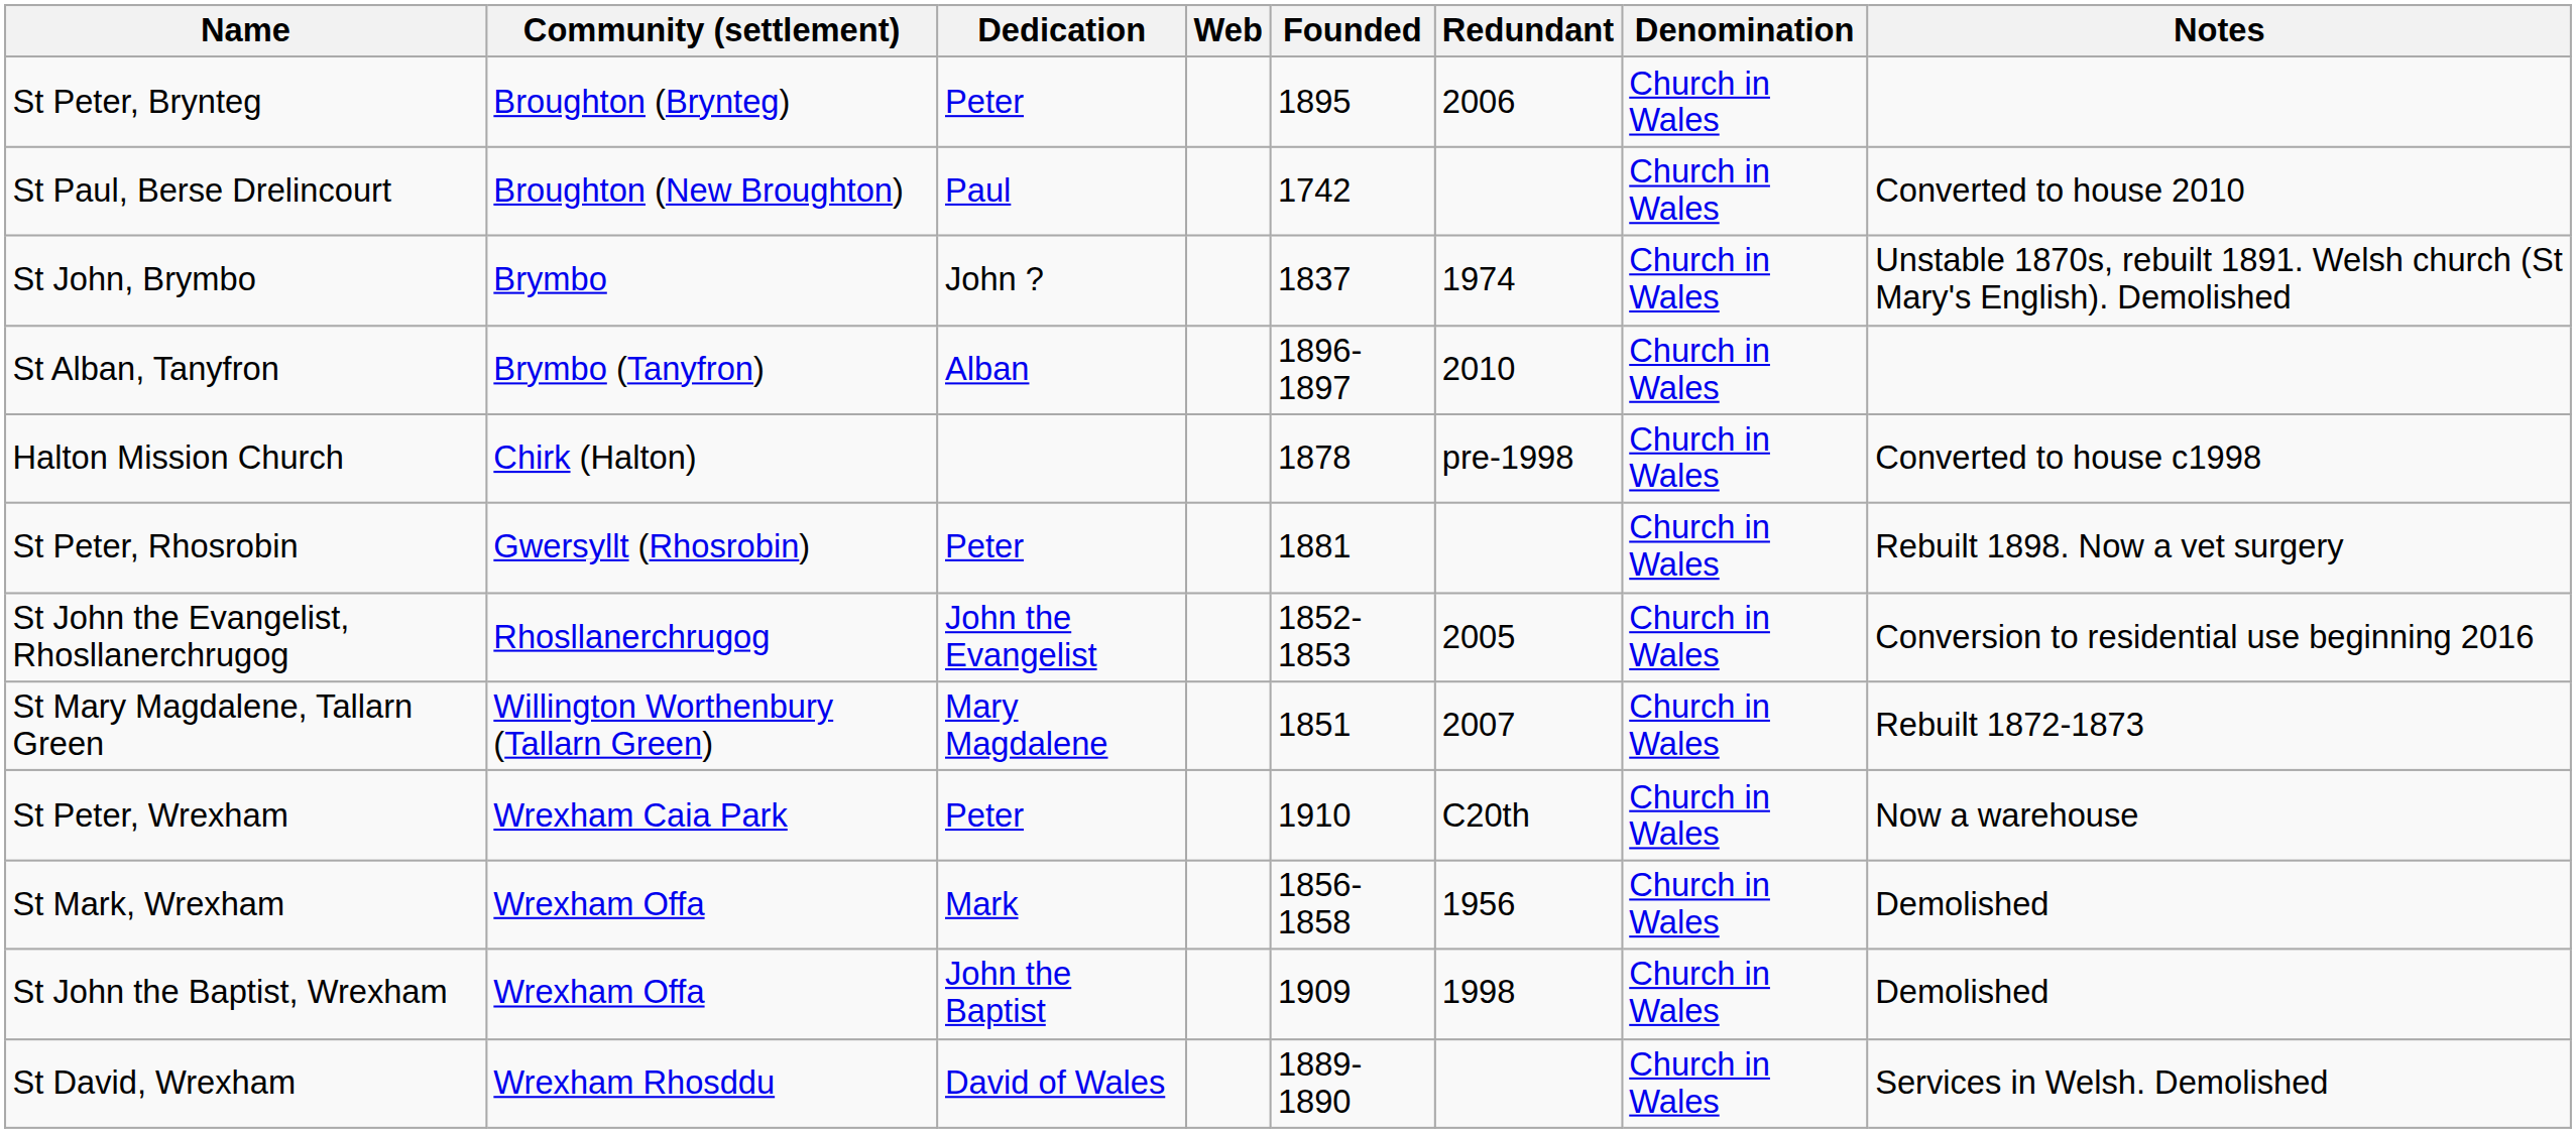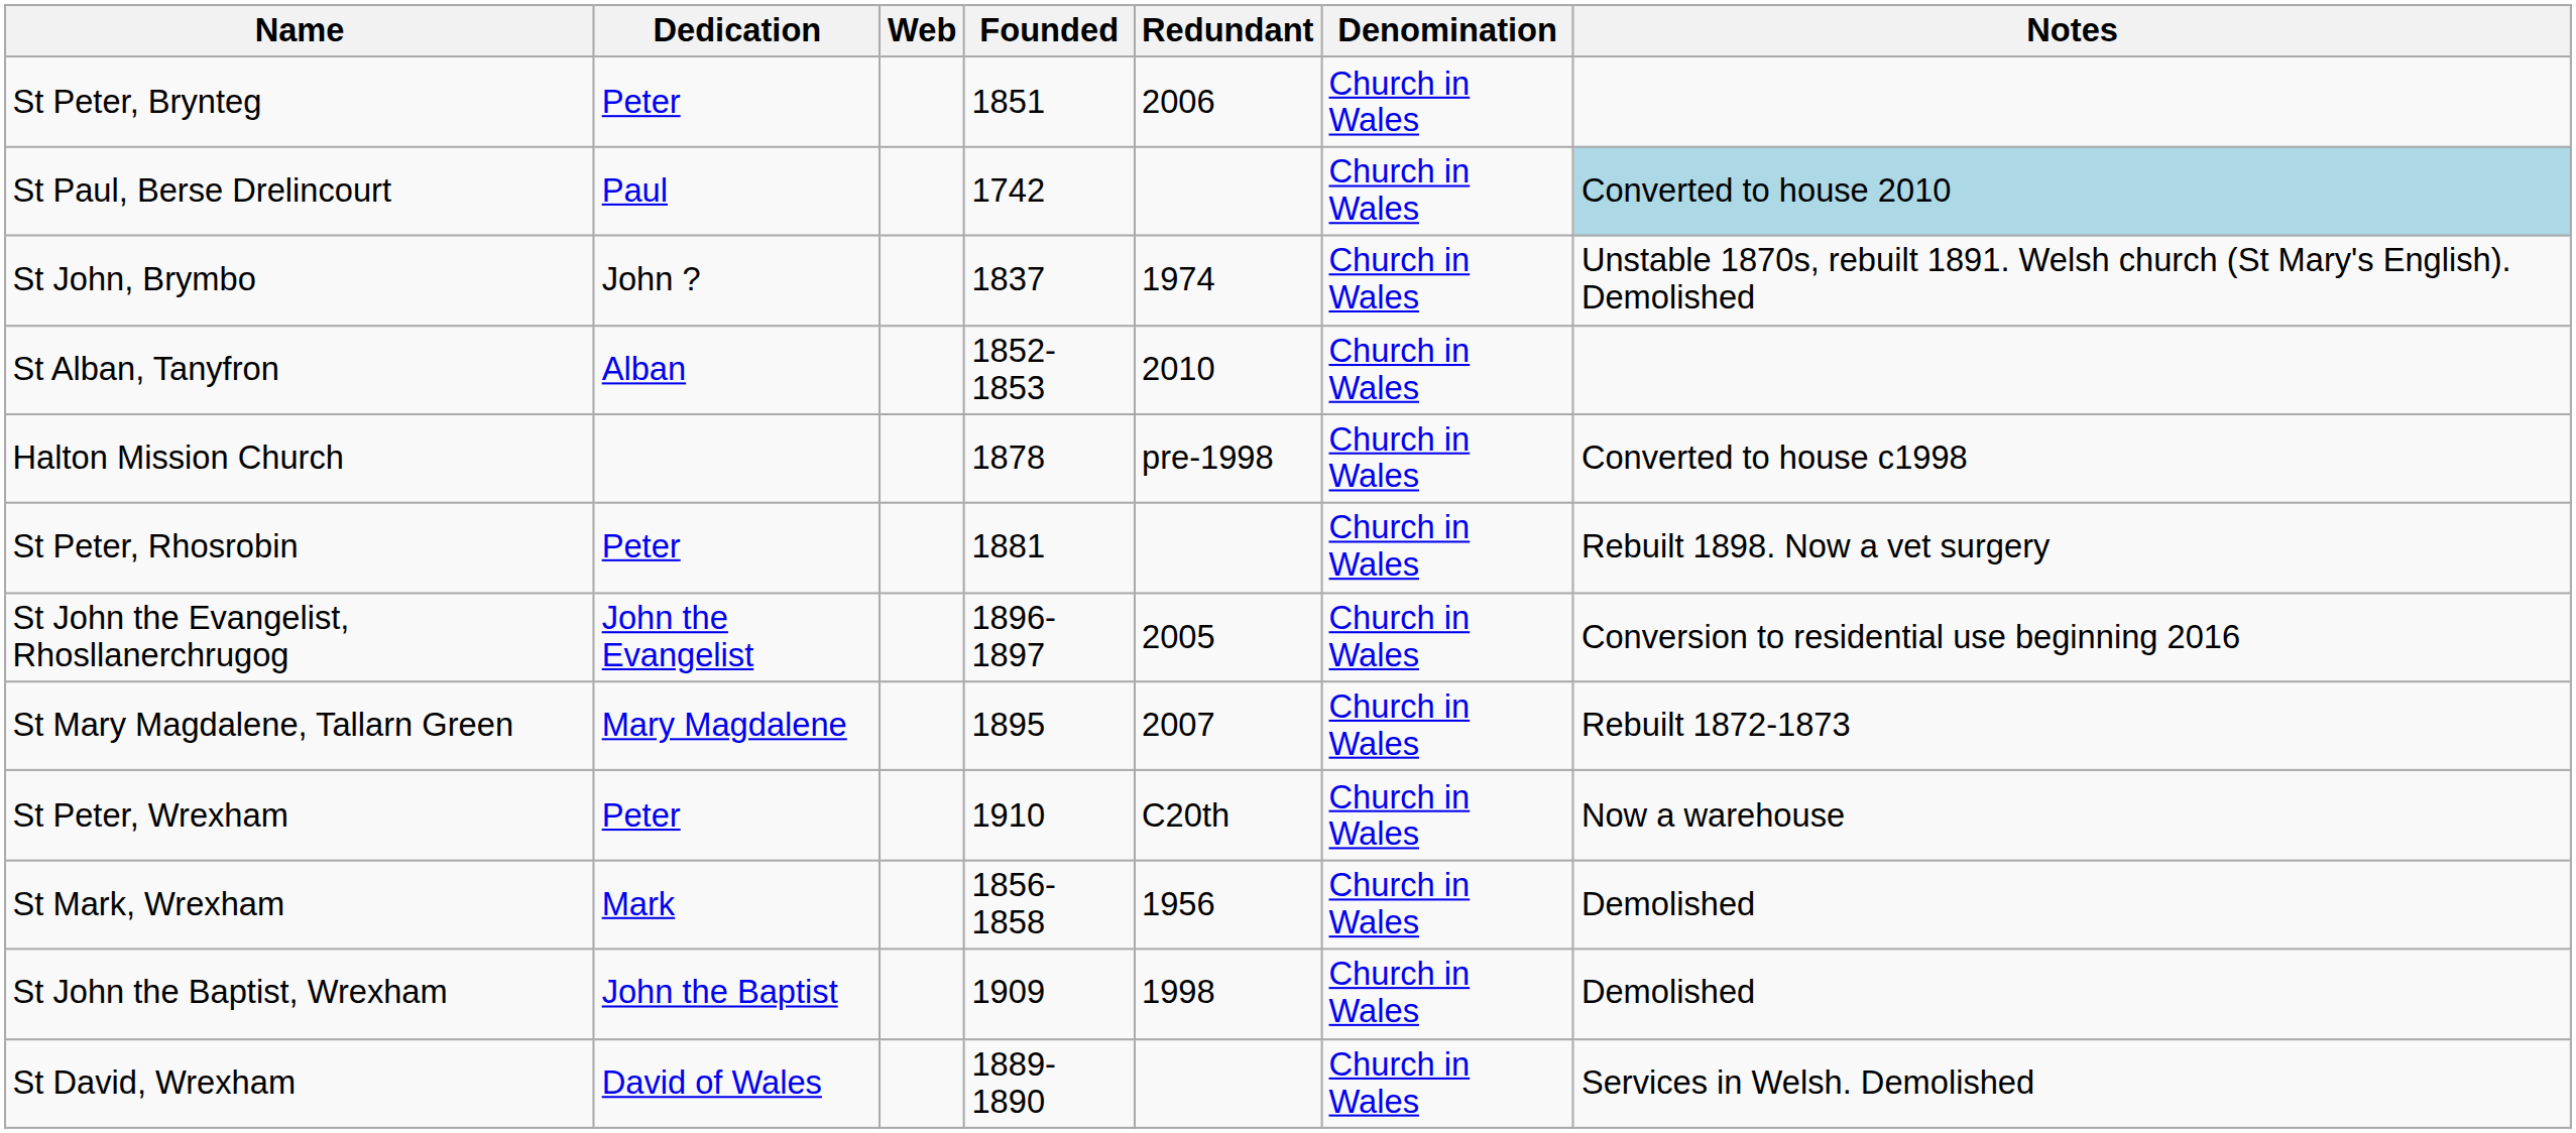 <table class="wikitable sortable">
 <tr>
 <th scope="col">Name</th>
-<th>Community (settlement)</th>
 <th>Dedication</th>
 <th>Web</th>
 <th scope="col">Founded</th>
 <th>Redundant</th>
 <th scope="col">Denomination</th>
 <th>Notes</th>
 </tr>
 <tr>
 <td>St Peter, Brynteg</td>
-<td><a href='#'>Broughton</a> (<a href='#'>Brynteg</a>)</td>
 <td><a href='#'>Peter</a></td>
 <td></td>
-<td>1895</td>
+<td>1851</td>
 <td>2006</td>
 <td><a href='#'>Church in Wales</a></td>
 <td></td>
 </tr>
 <tr>
 <td>St Paul, Berse Drelincourt</td>
-<td><a href='#'>Broughton</a> (<a href='#'>New Broughton</a>)</td>
 <td><a href='#'>Paul</a></td>
 <td></td>
 <td>1742</td>
 <td></td>
 <td><a href='#'>Church in Wales</a></td>
-<td>Converted to house 2010</td>
+<td style="background: lightblue;">Converted to house 2010</td>
 </tr>
 <tr>
 <td>St John, Brymbo</td>
-<td><a href='#'>Brymbo</a></td>
 <td>John ?</td>
 <td></td>
 <td>1837</td>
 <td>1974</td>
 <td><a href='#'>Church in Wales</a></td>
 <td>Unstable 1870s, rebuilt 1891. Welsh church (St Mary's English). Demolished</td>
 </tr>
 <tr>
 <td>St Alban, Tanyfron</td>
-<td><a href='#'>Brymbo</a> (<a href='#'>Tanyfron</a>)</td>
 <td><a href='#'>Alban</a></td>
 <td></td>
-<td>1896-1897</td>
+<td>1852-1853</td>
 <td>2010</td>
 <td><a href='#'>Church in Wales</a></td>
 <td></td>
 </tr>
 <tr>
 <td>Halton Mission Church</td>
-<td><a href='#'>Chirk</a> (Halton)</td>
 <td></td>
 <td></td>
 <td>1878</td>
 <td>pre-1998</td>
 <td><a href='#'>Church in Wales</a></td>
 <td>Converted to house c1998</td>
 </tr>
 <tr>
 <td>St Peter, Rhosrobin</td>
-<td><a href='#'>Gwersyllt</a> (<a href='#'>Rhosrobin</a>)</td>
 <td><a href='#'>Peter</a></td>
 <td></td>
 <td>1881</td>
 <td></td>
 <td><a href='#'>Church in Wales</a></td>
 <td>Rebuilt 1898. Now a vet surgery</td>
 </tr>
 <tr>
 <td>St John the Evangelist, Rhosllanerchrugog</td>
-<td><a href='#'>Rhosllanerchrugog</a></td>
 <td><a href='#'>John the Evangelist</a></td>
 <td></td>
-<td>1852-1853</td>
+<td>1896-1897</td>
 <td>2005</td>
 <td><a href='#'>Church in Wales</a></td>
 <td>Conversion to residential use beginning 2016</td>
 </tr>
 <tr>
 <td>St Mary Magdalene, Tallarn Green</td>
-<td><a href='#'>Willington Worthenbury</a> (<a href='#'>Tallarn Green</a>)</td>
 <td><a href='#'>Mary Magdalene</a></td>
 <td></td>
-<td>1851</td>
+<td>1895</td>
 <td>2007</td>
 <td><a href='#'>Church in Wales</a></td>
 <td>Rebuilt 1872-1873</td>
 </tr>
 <tr>
 <td>St Peter, Wrexham</td>
-<td><a href='#'>Wrexham Caia Park</a></td>
 <td><a href='#'>Peter</a></td>
 <td></td>
 <td>1910</td>
 <td>C20th</td>
 <td><a href='#'>Church in Wales</a></td>
 <td>Now a warehouse</td>
 </tr>
 <tr>
 <td>St Mark, Wrexham</td>
-<td><a href='#'>Wrexham Offa</a></td>
 <td><a href='#'>Mark</a></td>
 <td></td>
 <td>1856-1858</td>
 <td>1956</td>
 <td><a href='#'>Church in Wales</a></td>
 <td>Demolished</td>
 </tr>
 <tr>
 <td>St John the Baptist, Wrexham</td>
-<td><a href='#'>Wrexham Offa</a></td>
 <td><a href='#'>John the Baptist</a></td>
 <td></td>
 <td>1909</td>
 <td>1998</td>
 <td><a href='#'>Church in Wales</a></td>
 <td>Demolished</td>
 </tr>
 <tr>
 <td>St David, Wrexham</td>
-<td><a href='#'>Wrexham Rhosddu</a></td>
 <td><a href='#'>David of Wales</a></td>
 <td></td>
 <td>1889-1890</td>
 <td></td>
 <td><a href='#'>Church in Wales</a></td>
 <td>Services in Welsh. Demolished</td>
 </tr>
 </table>
